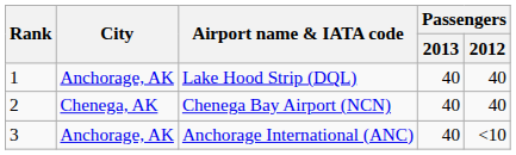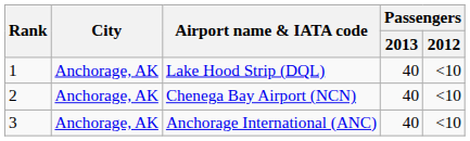 <table class="wikitable">
 <tr>
 <th rowspan="2">Rank</th>
 <th rowspan="2">City</th>
 <th rowspan="2">Airport name & IATA code</th>
 <th colspan="2">Passengers</th>
 </tr>
 <tr>
 <th>2013</th>
 <th>2012</th>
 </tr>
 <tr>
 <td>1</td>
 <td><a href='#'>Anchorage, AK</a></td>
 <td><a href='#'>Lake Hood Strip (DQL)</a></td>
 <td align="right">40</td>
-<td align="right">40</td>
+<td align="right"><10</td>
 </tr>
 <tr>
 <td>2</td>
-<td><a href='#'>Chenega, AK</a></td>
+<td><a href='#'>Anchorage, AK</a></td>
 <td><a href='#'>Chenega Bay Airport (NCN)</a></td>
 <td align="right">40</td>
-<td align="right">40</td>
+<td align="right"><10</td>
 </tr>
 <tr>
 <td>3</td>
 <td><a href='#'>Anchorage, AK</a></td>
 <td><a href='#'>Anchorage International (ANC)</a></td>
 <td align="right">40</td>
 <td align="right"><10</td>
 </tr>
 </table>
